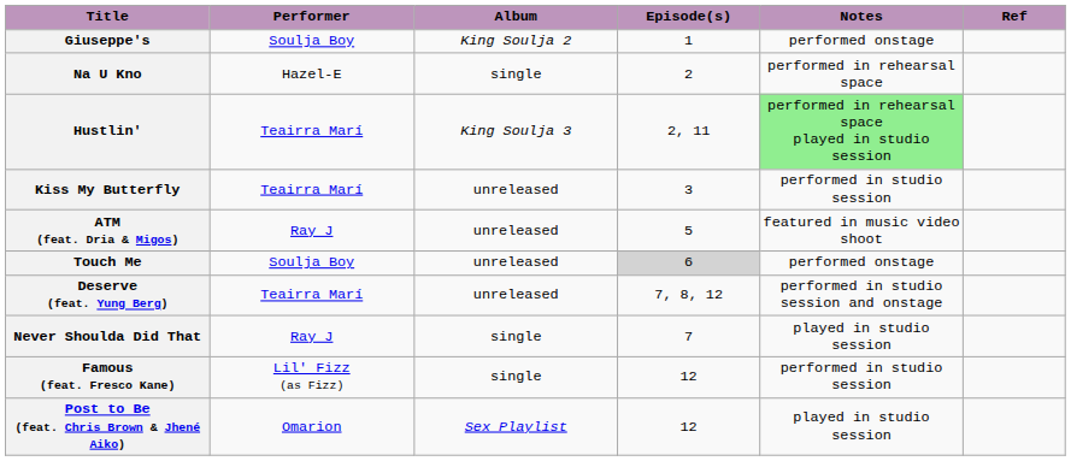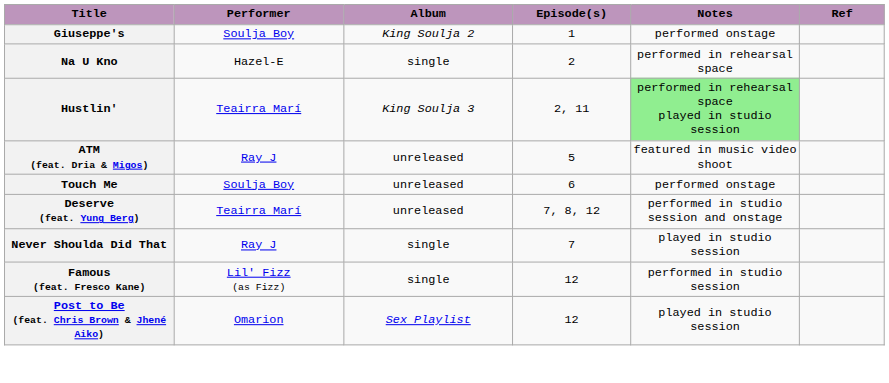 <table class="wikitable sortable" style="font-size:90%; text-align: center">
 <tr>
 <th scope="col"  style="background:#bd95bc; width:10%;">Title</th>
 <th scope="col"  style="background:#bd95bc; width:10%;">Performer</th>
 <th scope="col"  style="background:#bd95bc; width:10%;">Album</th>
 <th scope="col"  style="background:#bd95bc; width:5%;">Episode(s)</th>
 <th scope="col"  style="background:#bd95bc; width:10%;">Notes</th>
 <th scope="col"  style="background:#bd95bc; width:5%;">Ref</th>
 </tr>
 <tr>
 <th scope="row">Giuseppe's</th>
 <td><a href='#'>Soulja Boy</a></td>
 <td><em>King Soulja 2</em></td>
 <td>1</td>
 <td>performed onstage</td>
 <td style="text-align:center;"></td>
 </tr>
 <tr>
 <th scope="row">Na U Kno</th>
 <td>Hazel-E</td>
 <td>single</td>
 <td>2</td>
 <td>performed in rehearsal space</td>
 <td></td>
 </tr>
 <tr>
 <th scope="row">Hustlin'</th>
 <td><a href='#'>Teairra Marí</a></td>
 <td><em>King Soulja 3</em></td>
 <td>2, 11</td>
 <td style="background: lightgreen;">performed in rehearsal space <br> played in studio session</td>
 <td style="text-align:center;"></td>
 </tr>
 <tr>
-<th scope="row">Kiss My Butterfly</th>
-<td><a href='#'>Teairra Marí</a></td>
-<td>unreleased</td>
-<td>3</td>
-<td>performed in studio session</td>
-<td></td>
-</tr>
-<tr>
 <th scope="row">ATM <br><small>(feat. Dria & <a href='#'>Migos</a>)</small></th>
 <td><a href='#'>Ray J</a></td>
 <td>unreleased</td>
 <td>5</td>
 <td>featured in music video shoot</td>
 <td style="text-align:center;"></td>
 </tr>
 <tr>
 <th scope="row">Touch Me</th>
 <td><a href='#'>Soulja Boy</a></td>
 <td>unreleased</td>
-<td style="background: lightgrey;">6</td>
+<td>6</td>
 <td>performed onstage</td>
 <td></td>
 </tr>
 <tr>
 <th scope="row">Deserve <br><small>(feat. <a href='#'>Yung Berg</a>)</small></th>
 <td><a href='#'>Teairra Marí</a></td>
 <td>unreleased</td>
 <td>7, 8, 12</td>
 <td>performed in studio session and onstage</td>
 <td style="text-align:center;"></td>
 </tr>
 <tr>
 <th scope="row">Never Shoulda Did That</th>
 <td><a href='#'>Ray J</a></td>
 <td>single</td>
 <td>7</td>
 <td>played in studio session</td>
 <td style="text-align:center;"></td>
 </tr>
 <tr>
 <th scope="row">Famous <br><small>(feat. Fresco Kane)</small></th>
 <td><a href='#'>Lil' Fizz</a> <br><small>(as Fizz)</small></td>
 <td>single</td>
 <td>12</td>
 <td>performed in studio session</td>
 <td style="text-align:center;"></td>
 </tr>
 <tr>
 <th scope="row"><a href='#'>Post to Be</a> <br><small>(feat. <a href='#'>Chris Brown</a> & <a href='#'>Jhené Aiko</a>)</small></th>
 <td><a href='#'>Omarion</a></td>
 <td><em><a href='#'>Sex Playlist</a></em></td>
 <td>12</td>
 <td>played in studio session</td>
 <td style="text-align:center;"></td>
 </tr>
 </table>
